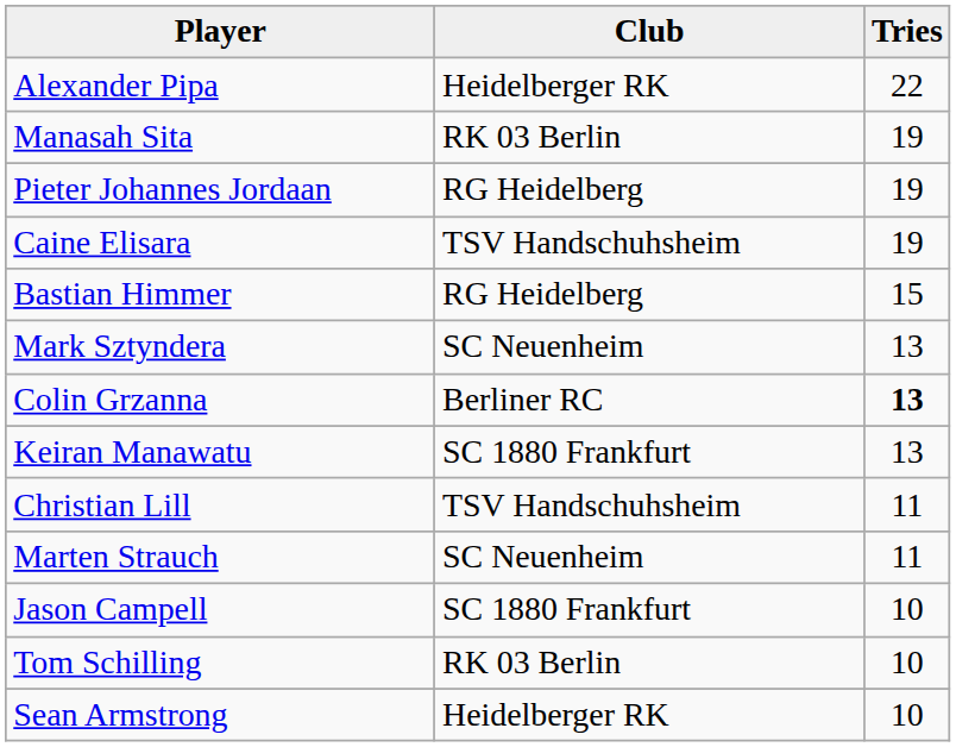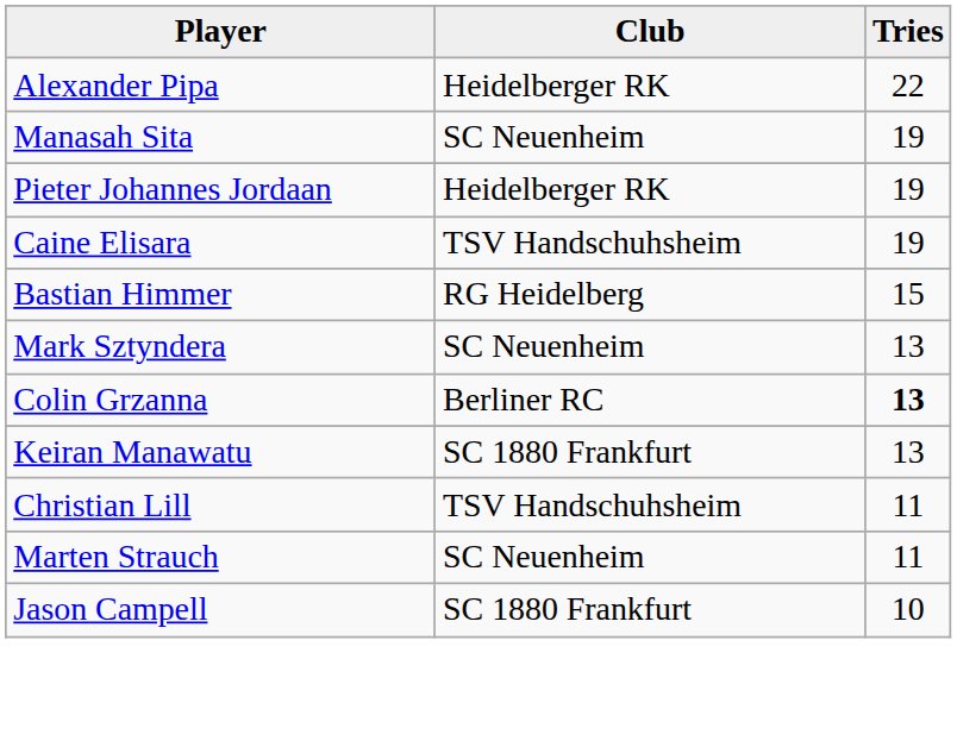 <table class="wikitable" style="text-align: center;">
 <tr>
 <th style="background:#efefef; width:200px;">Player</th>
 <th style="background:#efefef; width:200px;">Club</th>
 <th style="background:#efefef; width:20px;">Tries</th>
 </tr>
 <tr align=left>
 <td> <a href='#'>Alexander Pipa</a></td>
 <td>Heidelberger RK</td>
 <td align=center>22</td>
 </tr>
 <tr align=left>
 <td> <a href='#'>Manasah Sita</a></td>
-<td>RK 03 Berlin</td>
+<td>SC Neuenheim</td>
 <td align=center>19</td>
 </tr>
 <tr align=left>
 <td> <a href='#'>Pieter Johannes Jordaan</a></td>
-<td>RG Heidelberg</td>
+<td>Heidelberger RK</td>
 <td align=center>19</td>
 </tr>
 <tr align=left>
 <td> <a href='#'>Caine Elisara</a></td>
 <td>TSV Handschuhsheim</td>
 <td align=center>19</td>
 </tr>
 <tr align=left>
 <td> <a href='#'>Bastian Himmer</a></td>
 <td>RG Heidelberg</td>
 <td align=center>15</td>
 </tr>
 <tr align=left>
 <td> <a href='#'>Mark Sztyndera</a></td>
 <td>SC Neuenheim</td>
 <td align=center>13</td>
 </tr>
 <tr align=left>
 <td> <a href='#'>Colin Grzanna</a></td>
 <td>Berliner RC</td>
 <td align=center><strong>13</strong></td>
 </tr>
 <tr align=left>
 <td> <a href='#'>Keiran Manawatu</a></td>
 <td>SC 1880 Frankfurt</td>
 <td align=center>13</td>
 </tr>
 <tr align=left>
 <td> <a href='#'>Christian Lill</a></td>
 <td>TSV Handschuhsheim</td>
 <td align=center>11</td>
 </tr>
 <tr align=left>
 <td> <a href='#'>Marten Strauch</a></td>
 <td>SC Neuenheim</td>
 <td align=center>11</td>
 </tr>
 <tr align=left>
 <td> <a href='#'>Jason Campell</a></td>
 <td>SC 1880 Frankfurt</td>
 <td align=center>10</td>
 </tr>
-<tr align=left>
-<td> <a href='#'>Tom Schilling</a></td>
-<td>RK 03 Berlin</td>
-<td align=center>10</td>
-</tr>
-<tr align=left>
-<td> <a href='#'>Sean Armstrong</a></td>
-<td>Heidelberger RK</td>
-<td align=center>10</td>
-</tr>
 </table>
